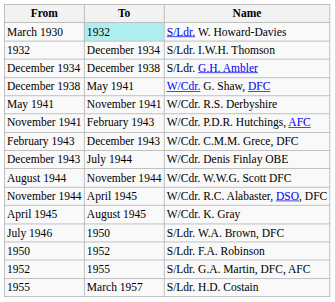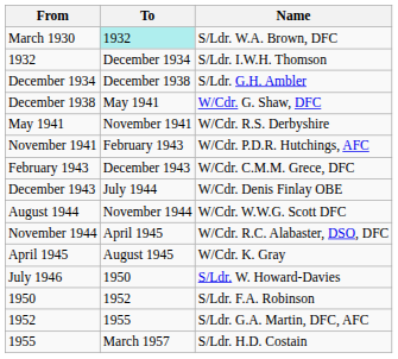 <table class="wikitable">
 <tr>
 <th>From</th>
 <th>To</th>
 <th>Name</th>
 </tr>
 <tr>
 <td>March 1930</td>
 <td style="background: paleturquoise;">1932</td>
-<td><a href='#'>S/Ldr.</a> W. Howard-Davies</td>
+<td>S/Ldr. W.A. Brown, DFC</td>
 </tr>
 <tr>
 <td>1932</td>
 <td>December 1934</td>
 <td>S/Ldr. I.W.H. Thomson</td>
 </tr>
 <tr>
 <td>December 1934</td>
 <td>December 1938</td>
 <td>S/Ldr. <a href='#'>G.H. Ambler</a></td>
 </tr>
 <tr>
 <td>December 1938</td>
 <td>May 1941</td>
 <td><a href='#'>W/Cdr.</a> G. Shaw, <a href='#'>DFC</a></td>
 </tr>
 <tr>
 <td>May 1941</td>
 <td>November 1941</td>
 <td>W/Cdr. R.S. Derbyshire</td>
 </tr>
 <tr>
 <td>November 1941</td>
 <td>February 1943</td>
 <td>W/Cdr. P.D.R. Hutchings, <a href='#'>AFC</a></td>
 </tr>
 <tr>
 <td>February 1943</td>
 <td>December 1943</td>
 <td>W/Cdr. C.M.M. Grece, DFC</td>
 </tr>
 <tr>
 <td>December 1943</td>
 <td>July 1944</td>
 <td>W/Cdr. Denis Finlay OBE</td>
 </tr>
 <tr>
 <td>August 1944</td>
 <td>November 1944</td>
 <td>W/Cdr. W.W.G. Scott DFC</td>
 </tr>
 <tr>
 <td>November 1944</td>
 <td>April 1945</td>
 <td>W/Cdr. R.C. Alabaster, <a href='#'>DSO</a>, DFC</td>
 </tr>
 <tr>
 <td>April 1945</td>
 <td>August 1945</td>
 <td>W/Cdr. K. Gray</td>
 </tr>
 <tr>
 <td>July 1946</td>
 <td>1950</td>
-<td>S/Ldr. W.A. Brown, DFC</td>
+<td><a href='#'>S/Ldr.</a> W. Howard-Davies</td>
 </tr>
 <tr>
 <td>1950</td>
 <td>1952</td>
 <td>S/Ldr. F.A. Robinson</td>
 </tr>
 <tr>
 <td>1952</td>
 <td>1955</td>
 <td>S/Ldr. G.A. Martin, DFC, AFC</td>
 </tr>
 <tr>
 <td>1955</td>
 <td>March 1957</td>
 <td>S/Ldr. H.D. Costain</td>
 </tr>
 </table>
